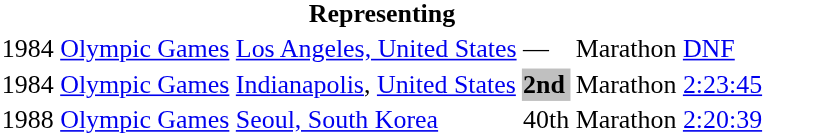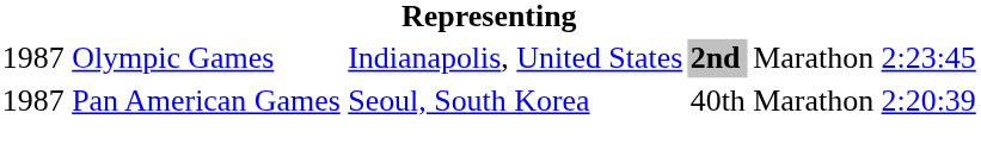 <table>
 <tr>
 <th colspan="6">Representing </th>
 </tr>
 <tr>
-<td>1984</td>
-<td><a href='#'>Olympic Games</a></td>
-<td><a href='#'>Los Angeles, United States</a></td>
-<td>—</td>
-<td>Marathon</td>
-<td><a href='#'>DNF</a></td>
-</tr>
-<tr>
-<td>1984</td>
+<td>1987</td>
 <td><a href='#'>Olympic Games</a></td>
 <td><a href='#'>Indianapolis</a>, <a href='#'>United States</a></td>
 <td bgcolor="silver"><strong>2nd</strong></td>
 <td>Marathon</td>
 <td><a href='#'>2:23:45</a></td>
 </tr>
 <tr>
-<td>1988</td>
-<td><a href='#'>Olympic Games</a></td>
+<td>1987</td>
+<td><a href='#'>Pan American Games</a></td>
 <td><a href='#'>Seoul, South Korea</a></td>
 <td>40th</td>
 <td>Marathon</td>
 <td><a href='#'>2:20:39</a></td>
 </tr>
 </table>
